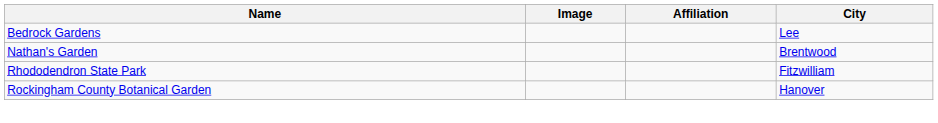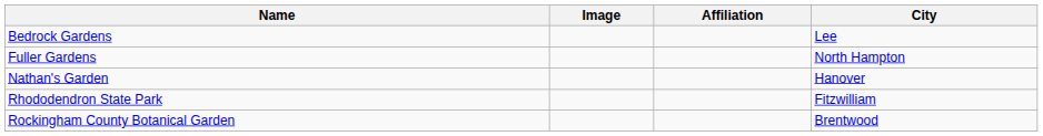 <table class="wikitable" style="width:98%">
 <tr>
 <th>Name</th>
 <th>Image</th>
 <th>Affiliation</th>
 <th>City</th>
 </tr>
 <tr>
 <td><a href='#'>Bedrock Gardens</a></td>
 <td></td>
 <td></td>
 <td><a href='#'>Lee</a></td>
 </tr>
 <tr>
+<td><a href='#'>Fuller Gardens</a></td>
+<td></td>
+<td></td>
+<td><a href='#'>North Hampton</a></td>
+</tr>
+<tr>
 <td><a href='#'>Nathan's Garden</a></td>
 <td></td>
 <td></td>
-<td><a href='#'>Brentwood</a></td>
+<td><a href='#'>Hanover</a></td>
 </tr>
 <tr>
 <td><a href='#'>Rhododendron State Park</a></td>
 <td></td>
 <td></td>
 <td><a href='#'>Fitzwilliam</a></td>
 </tr>
 <tr>
 <td><a href='#'>Rockingham County Botanical Garden</a></td>
 <td></td>
 <td></td>
-<td><a href='#'>Hanover</a></td>
+<td><a href='#'>Brentwood</a></td>
 </tr>
 </table>
